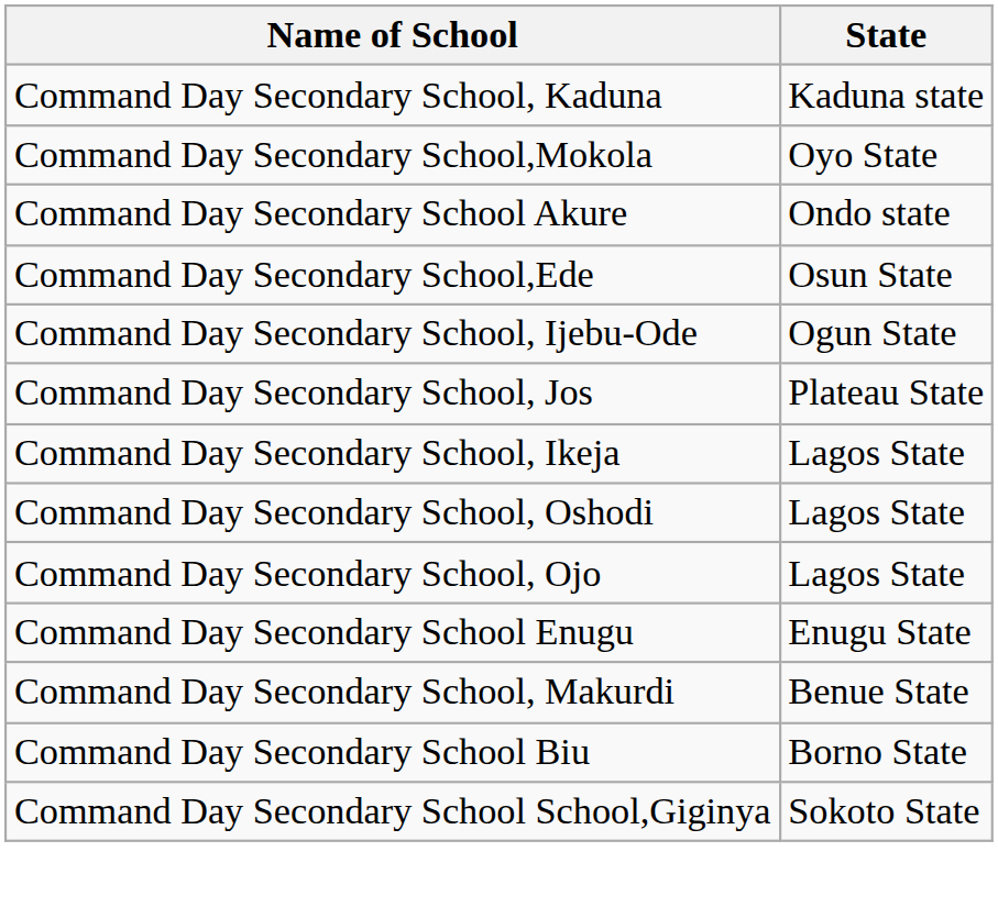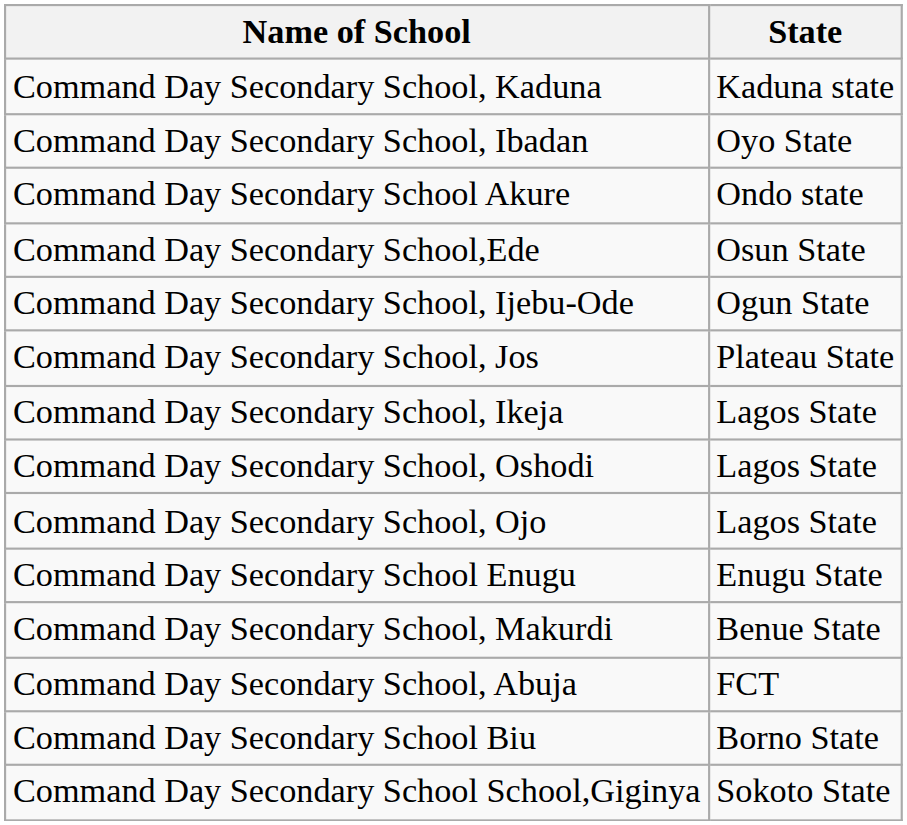 <table class="wikitable sortable">
 <tr>
 <th>Name of School</th>
 <th>State</th>
 </tr>
 <tr>
 <td>Command Day Secondary School, Kaduna</td>
 <td>Kaduna state</td>
 </tr>
 <tr>
-<td>Command Day Secondary School,Mokola</td>
+<td>Command Day Secondary School, Ibadan</td>
 <td>Oyo State</td>
 </tr>
 <tr>
 <td>Command Day Secondary School Akure</td>
 <td>Ondo state</td>
 </tr>
 <tr>
 <td>Command Day Secondary School,Ede</td>
 <td>Osun State</td>
 </tr>
 <tr>
 <td>Command Day Secondary School, Ijebu-Ode</td>
 <td>Ogun State</td>
 </tr>
 <tr>
 <td>Command Day Secondary School, Jos</td>
 <td>Plateau State</td>
 </tr>
 <tr>
 <td>Command Day Secondary School, Ikeja</td>
 <td>Lagos State</td>
 </tr>
 <tr>
 <td>Command Day Secondary School, Oshodi</td>
 <td>Lagos State</td>
 </tr>
 <tr>
 <td>Command Day Secondary School, Ojo</td>
 <td>Lagos State</td>
 </tr>
 <tr>
 <td>Command Day Secondary School Enugu</td>
 <td>Enugu State</td>
 </tr>
 <tr>
 <td>Command Day Secondary School, Makurdi</td>
 <td>Benue State</td>
 </tr>
 <tr>
+<td>Command Day Secondary School, Abuja</td>
+<td>FCT</td>
+</tr>
+<tr>
 <td>Command Day Secondary School Biu</td>
 <td>Borno State</td>
 </tr>
 <tr>
 <td>Command Day Secondary School School,Giginya</td>
 <td>Sokoto State</td>
 </tr>
 </table>
